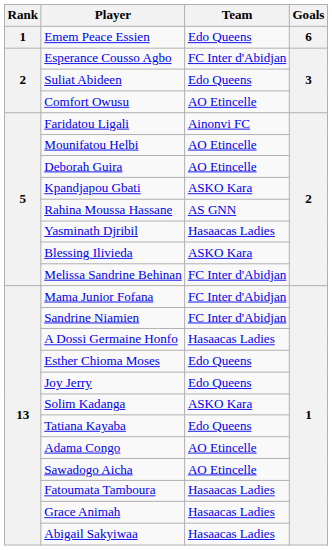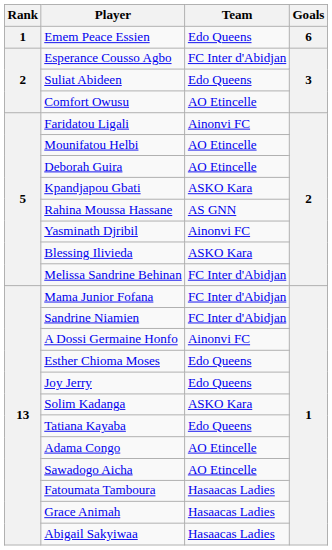 <table class="wikitable" style="text-align:center; font-size:90%">
 <tr>
 <th>Rank</th>
 <th>Player</th>
 <th>Team</th>
 <th>Goals</th>
 </tr>
 <tr>
 <th rowspan=1>1</th>
 <td align=left><a href='#'>Emem Peace Essien</a></td>
 <td align=left> <a href='#'>Edo Queens</a></td>
 <th rowspan=1>6</th>
 </tr>
 <tr>
 <th rowspan=3>2</th>
 <td align=left><a href='#'>Esperance Cousso Agbo</a></td>
 <td align=left> <a href='#'>FC Inter d'Abidjan</a></td>
 <th rowspan=3>3</th>
 </tr>
 <tr>
 <td align=left><a href='#'>Suliat Abideen</a></td>
 <td align=left> <a href='#'>Edo Queens</a></td>
 </tr>
 <tr>
 <td align=left><a href='#'>Comfort Owusu</a></td>
 <td align=left> <a href='#'>AO Etincelle</a></td>
 </tr>
 <tr>
 <th rowspan=8>5</th>
 <td align=left><a href='#'>Faridatou Ligali</a></td>
 <td align=left> <a href='#'>Ainonvi FC</a></td>
 <th rowspan=8>2</th>
 </tr>
 <tr>
 <td align=left><a href='#'>Mounifatou Helbi</a></td>
 <td align=left> <a href='#'>AO Etincelle</a></td>
 </tr>
 <tr>
 <td align=left><a href='#'>Deborah Guira</a></td>
 <td align=left> <a href='#'>AO Etincelle</a></td>
 </tr>
 <tr>
 <td align=left><a href='#'>Kpandjapou Gbati</a></td>
 <td align=left> <a href='#'>ASKO Kara</a></td>
 </tr>
 <tr>
 <td align=left><a href='#'>Rahina Moussa Hassane</a></td>
 <td align=left> <a href='#'>AS GNN</a></td>
 </tr>
 <tr>
 <td align=left><a href='#'>Yasminath Djribil</a></td>
-<td align=left> <a href='#'>Hasaacas Ladies</a></td>
+<td align=left> <a href='#'>Ainonvi FC</a></td>
 </tr>
 <tr>
 <td align=left><a href='#'>Blessing Ilivieda</a></td>
 <td align=left> <a href='#'>ASKO Kara</a></td>
 </tr>
 <tr>
 <td align=left><a href='#'>Melissa Sandrine Behinan</a></td>
 <td align=left> <a href='#'>FC Inter d'Abidjan</a></td>
 </tr>
 <tr>
 <th rowspan=14>13</th>
 <td align=left><a href='#'>Mama Junior Fofana</a></td>
 <td align=left> <a href='#'>FC Inter d'Abidjan</a></td>
 <th rowspan=14>1</th>
 </tr>
 <tr>
 <td align=left><a href='#'>Sandrine Niamien</a></td>
 <td align=left> <a href='#'>FC Inter d'Abidjan</a></td>
 </tr>
 <tr>
 <td align=left><a href='#'>A Dossi Germaine Honfo</a></td>
-<td align=left> <a href='#'>Hasaacas Ladies</a></td>
+<td align=left> <a href='#'>Ainonvi FC</a></td>
 </tr>
 <tr>
 <td align=left><a href='#'>Esther Chioma Moses</a></td>
 <td align=left> <a href='#'>Edo Queens</a></td>
 </tr>
 <tr>
 <td align=left><a href='#'>Joy Jerry</a></td>
 <td align=left> <a href='#'>Edo Queens</a></td>
 </tr>
 <tr>
 <td align=left><a href='#'>Solim Kadanga</a></td>
 <td align=left> <a href='#'>ASKO Kara</a></td>
 </tr>
 <tr>
 <td align=left><a href='#'>Tatiana Kayaba</a></td>
 <td align=left> <a href='#'>Edo Queens</a></td>
 </tr>
 <tr>
 <td align=left><a href='#'>Adama Congo</a></td>
 <td align=left> <a href='#'>AO Etincelle</a></td>
 </tr>
 <tr>
 <td align=left><a href='#'>Sawadogo Aicha</a></td>
 <td align=left> <a href='#'>AO Etincelle</a></td>
 </tr>
 <tr>
 <td align=left><a href='#'>Fatoumata Tamboura</a></td>
 <td align=left> <a href='#'>Hasaacas Ladies</a></td>
 </tr>
 <tr>
 <td align=left><a href='#'>Grace Animah</a></td>
 <td align=left> <a href='#'>Hasaacas Ladies</a></td>
 </tr>
 <tr>
 <td align=left><a href='#'>Abigail Sakyiwaa</a></td>
 <td align=left> <a href='#'>Hasaacas Ladies</a></td>
 </tr>
 </table>
